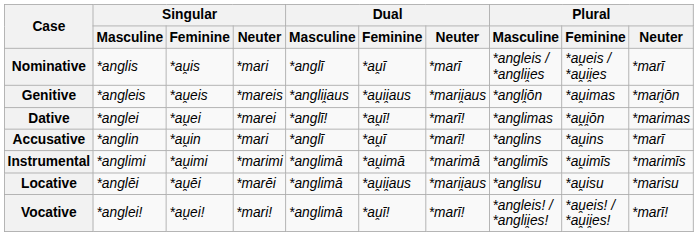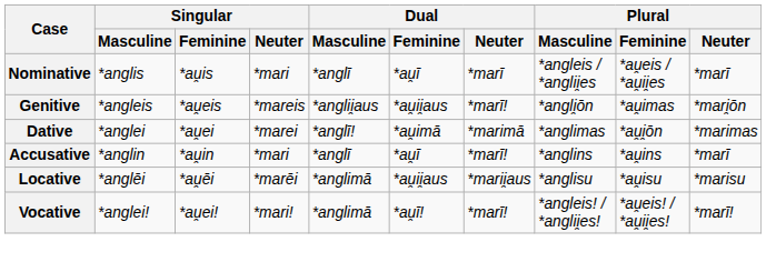 <table class="wikitable">
 <tr>
 <th rowspan="2">Case</th>
 <th colspan="3">Singular</th>
 <th colspan="3">Dual</th>
 <th colspan="3">Plural</th>
 </tr>
 <tr>
 <th>Masculine</th>
 <th>Feminine</th>
 <th>Neuter</th>
 <th>Masculine</th>
 <th>Feminine</th>
 <th>Neuter</th>
 <th>Masculine</th>
 <th>Feminine</th>
 <th>Neuter</th>
 </tr>
 <tr>
 <th>Nominative</th>
 <td><em>*anglis</em></td>
 <td><em>*au̯is</em></td>
 <td><em>*mari</em></td>
 <td><em>*anglī</em></td>
 <td><em>*au̯ī</em></td>
 <td><em>*marī</em></td>
 <td><em>*angleis / *anglii̯es</em></td>
 <td><em>*au̯eis / *au̯ii̯es</em></td>
 <td><em>*marī</em></td>
 </tr>
 <tr>
 <th>Genitive</th>
 <td><em>*angleis</em></td>
 <td><em>*au̯eis</em></td>
 <td><em>*mareis</em></td>
 <td><em>*anglii̯aus</em></td>
 <td><em>*au̯ii̯aus</em></td>
-<td><em>*marii̯aus</em></td>
+<td><em>*marī!</em></td>
 <td><em>*angli̯ōn</em></td>
 <td><em>*au̯imas</em></td>
 <td><em>*mari̯ōn</em></td>
 </tr>
 <tr>
 <th>Dative</th>
 <td><em>*anglei</em></td>
 <td><em>*au̯ei</em></td>
 <td><em>*marei</em></td>
 <td><em>*anglī!</em></td>
-<td><em>*au̯ī!</em></td>
-<td><em>*marī!</em></td>
+<td><em>*au̯imā</em></td>
+<td><em>*marimā</em></td>
 <td><em>*anglimas</em></td>
 <td><em>*au̯i̯ōn</em></td>
 <td><em>*marimas</em></td>
 </tr>
 <tr>
 <th>Accusative</th>
 <td><em>*anglin</em></td>
 <td><em>*au̯in</em></td>
 <td><em>*mari</em></td>
 <td><em>*anglī</em></td>
 <td><em>*au̯ī</em></td>
 <td><em>*marī!</em></td>
 <td><em>*anglins</em></td>
 <td><em>*au̯ins</em></td>
 <td><em>*marī</em></td>
-</tr>
-<tr>
-<th>Instrumental</th>
-<td><em>*anglimi</em></td>
-<td><em>*au̯imi</em></td>
-<td><em>*marimi</em></td>
-<td><em>*anglimā</em></td>
-<td><em>*au̯imā</em></td>
-<td><em>*marimā</em></td>
-<td><em>*anglimīs</em></td>
-<td><em>*au̯imīs</em></td>
-<td><em>*marimīs</em></td>
 </tr>
 <tr>
 <th>Locative</th>
 <td><em>*anglēi</em></td>
 <td><em>*au̯ēi</em></td>
 <td><em>*marēi</em></td>
 <td><em>*anglimā</em></td>
 <td><em>*au̯ii̯aus</em></td>
 <td><em>*marii̯aus</em></td>
 <td><em>*anglisu</em></td>
 <td><em>*au̯isu</em></td>
 <td><em>*marisu</em></td>
 </tr>
 <tr>
 <th>Vocative</th>
 <td><em>*anglei!</em></td>
 <td><em>*au̯ei!</em></td>
 <td><em>*mari!</em></td>
 <td><em>*anglimā</em></td>
 <td><em>*au̯ī!</em></td>
 <td><em>*marī!</em></td>
 <td><em>*angleis! / *anglii̯es!</em></td>
 <td><em>*au̯eis! / *au̯ii̯es!</em></td>
 <td><em>*marī!</em></td>
 </tr>
 </table>
